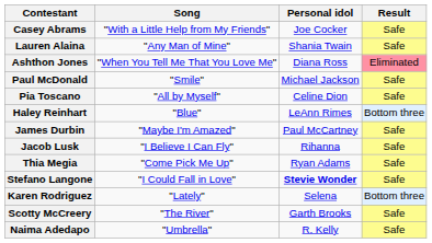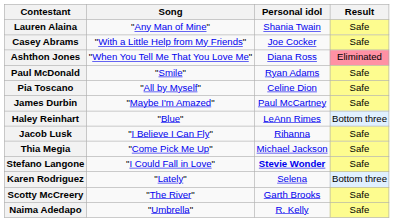 <table class="wikitable unsortable" style="text-align:center;">
 <tr>
 <th scope="col">Contestant</th>
 <th scope="col">Song</th>
 <th scope="col">Personal idol</th>
 <th scope="col">Result</th>
 </tr>
 <tr>
+<th scope="row">Lauren Alaina</th>
+<td>"<a href='#'>Any Man of Mine</a>"</td>
+<td><a href='#'>Shania Twain</a></td>
+<td bgcolor="FDFC8F">Safe</td>
+</tr>
+<tr>
 <th scope="row">Casey Abrams</th>
 <td>"<a href='#'>With a Little Help from My Friends</a>"</td>
 <td><a href='#'>Joe Cocker</a></td>
-<td bgcolor="FDFC8F">Safe</td>
-</tr>
-<tr>
-<th scope="row">Lauren Alaina</th>
-<td>"<a href='#'>Any Man of Mine</a>"</td>
-<td><a href='#'>Shania Twain</a></td>
 <td bgcolor="FDFC8F">Safe</td>
 </tr>
 <tr>
 <th scope="row">Ashthon Jones</th>
 <td>"<a href='#'>When You Tell Me That You Love Me</a>"</td>
 <td><a href='#'>Diana Ross</a></td>
 <td bgcolor="FF91A4">Eliminated</td>
 </tr>
 <tr>
 <th scope="row">Paul McDonald</th>
 <td>"<a href='#'>Smile</a>"</td>
-<td><a href='#'>Michael Jackson</a></td>
+<td><a href='#'>Ryan Adams</a></td>
 <td bgcolor="FDFC8F">Safe</td>
 </tr>
 <tr>
 <th scope="row">Pia Toscano</th>
 <td>"<a href='#'>All by Myself</a>"</td>
 <td><a href='#'>Celine Dion</a></td>
 <td bgcolor="FDFC8F">Safe</td>
 </tr>
 <tr>
+<th scope="row">James Durbin</th>
+<td>"<a href='#'>Maybe I'm Amazed</a>"</td>
+<td><a href='#'>Paul McCartney</a></td>
+<td bgcolor="FDFC8F">Safe</td>
+</tr>
+<tr>
 <th scope="row">Haley Reinhart</th>
 <td>"<a href='#'>Blue</a>"</td>
 <td><a href='#'>LeAnn Rimes</a></td>
 <td bgcolor="E0F0FF">Bottom three</td>
-</tr>
-<tr>
-<th scope="row">James Durbin</th>
-<td>"<a href='#'>Maybe I'm Amazed</a>"</td>
-<td><a href='#'>Paul McCartney</a></td>
-<td bgcolor="FDFC8F">Safe</td>
 </tr>
 <tr>
 <th scope="row">Jacob Lusk</th>
 <td>"<a href='#'>I Believe I Can Fly</a>"</td>
 <td><a href='#'>Rihanna</a></td>
 <td bgcolor="FDFC8F">Safe</td>
 </tr>
 <tr>
 <th scope="row">Thia Megia</th>
 <td>"<a href='#'>Come Pick Me Up</a>"</td>
-<td><a href='#'>Ryan Adams</a></td>
+<td><a href='#'>Michael Jackson</a></td>
 <td bgcolor="FDFC8F">Safe</td>
 </tr>
 <tr>
 <th scope="row">Stefano Langone</th>
 <td>"<a href='#'>I Could Fall in Love</a>"</td>
 <td><strong><a href='#'>Stevie Wonder</a></strong></td>
 <td bgcolor="FDFC8F">Safe</td>
 </tr>
 <tr>
 <th scope="row">Karen Rodriguez</th>
 <td>"<a href='#'>Lately</a>"</td>
 <td><a href='#'>Selena</a></td>
 <td bgcolor="E0F0FF">Bottom three</td>
 </tr>
 <tr>
 <th scope="row">Scotty McCreery</th>
 <td>"<a href='#'>The River</a>"</td>
 <td><a href='#'>Garth Brooks</a></td>
 <td bgcolor="FDFC8F">Safe</td>
 </tr>
 <tr>
 <th scope="row">Naima Adedapo</th>
 <td>"<a href='#'>Umbrella</a>"</td>
 <td><a href='#'>R. Kelly</a></td>
 <td bgcolor="FDFC8F">Safe</td>
 </tr>
 </table>
